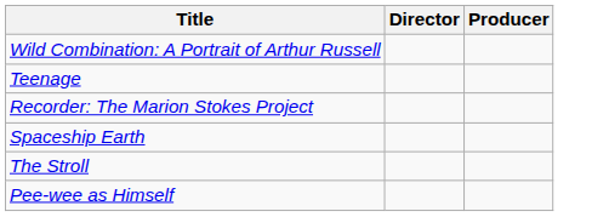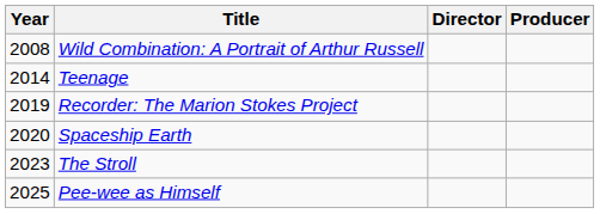 <table class="wikitable plainrowheaders">
 <tr>
+<th>Year</th>
 <th>Title</th>
 <th>Director</th>
 <th>Producer</th>
 </tr>
 <tr>
+<td>2008</td>
 <td><em><a href='#'>Wild Combination: A Portrait of Arthur Russell</a></em></td>
 <td></td>
 <td></td>
 </tr>
 <tr>
+<td>2014</td>
 <td><em><a href='#'>Teenage</a></em></td>
 <td></td>
 <td></td>
 </tr>
 <tr>
+<td>2019</td>
 <td><em><a href='#'>Recorder: The Marion Stokes Project</a></em></td>
 <td></td>
 <td></td>
 </tr>
 <tr>
+<td>2020</td>
 <td><em><a href='#'>Spaceship Earth</a></em></td>
 <td></td>
 <td></td>
 </tr>
 <tr>
+<td>2023</td>
 <td><em><a href='#'>The Stroll</a></em></td>
 <td></td>
 <td></td>
 </tr>
 <tr>
+<td>2025</td>
 <td><em><a href='#'>Pee-wee as Himself</a></em></td>
 <td></td>
 <td></td>
 </tr>
 </table>
